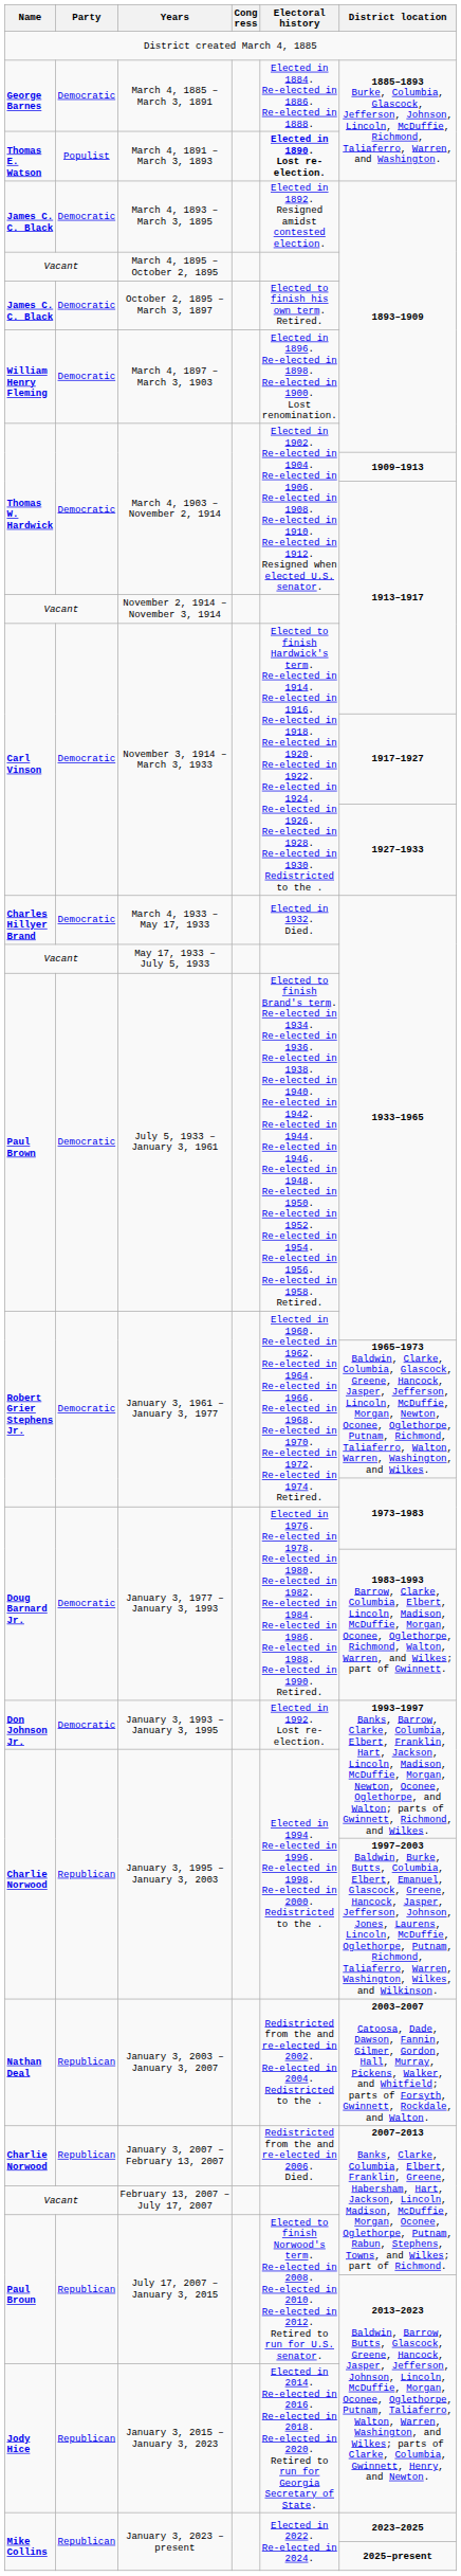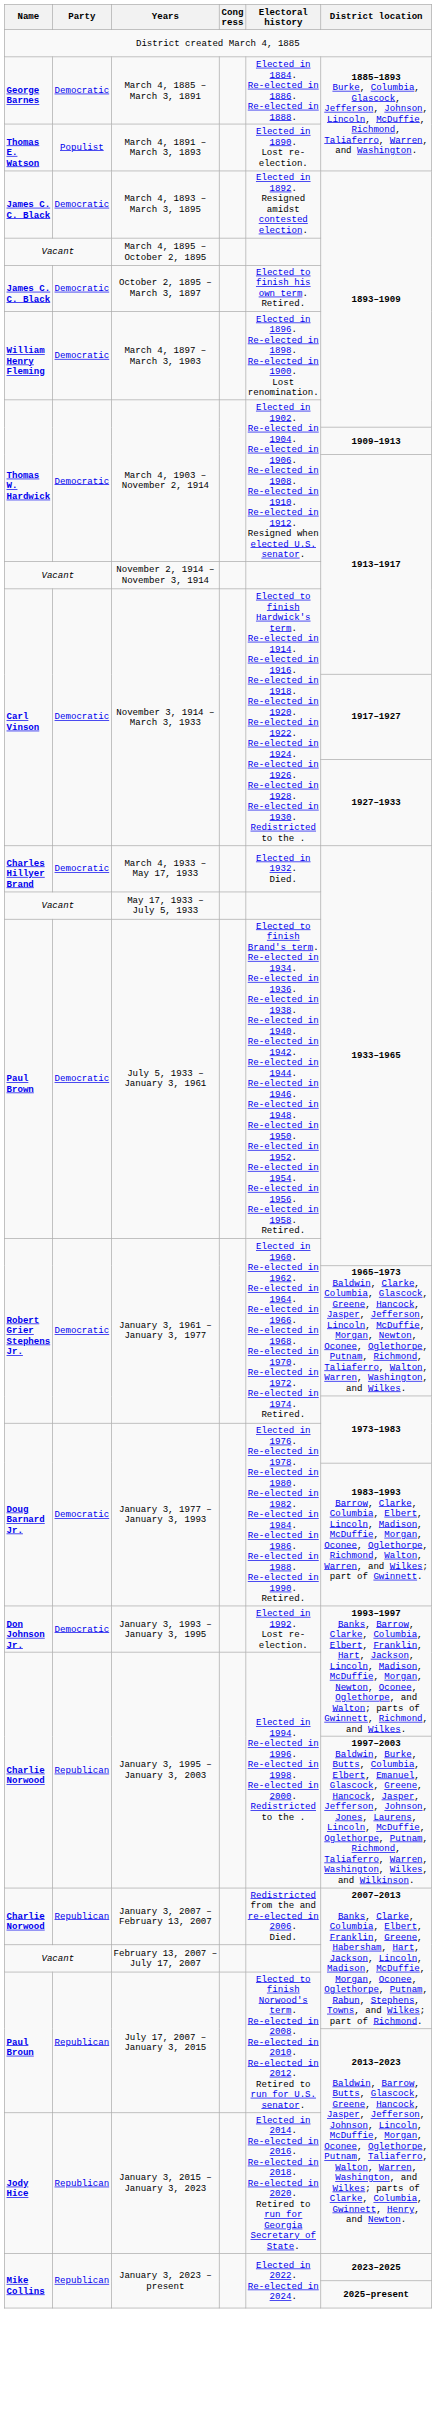 <table class=wikitable style="text-align:center">
 <tr>
 <th>Name</th>
 <th>Party</th>
 <th>Years</th>
 <th>Cong<br>ress</th>
 <th>Electoral history</th>
 <th width=350px>District location</th>
 </tr>
 <tr style="height:3em">
 <td colspan=6>District created March 4, 1885</td>
 </tr>
 <tr style="height:3em">
 <td align=left><br><strong><a href='#'>George Barnes</a></strong><br></td>
 <td><a href='#'>Democratic</a></td>
 <td nowrap>March 4, 1885 –<br>March 3, 1891</td>
 <td></td>
 <td><a href='#'>Elected in 1884</a>.<br><a href='#'>Re-elected in 1886</a>.<br><a href='#'>Re-elected in 1888</a>.<br></td>
 <td rowspan=2><strong>1885–1893</strong><br><a href='#'>Burke</a>, <a href='#'>Columbia</a>, <a href='#'>Glascock</a>, <a href='#'>Jefferson</a>, <a href='#'>Johnson</a>, <a href='#'>Lincoln</a>, <a href='#'>McDuffie</a>, <a href='#'>Richmond</a>, <a href='#'>Taliaferro</a>, <a href='#'>Warren</a>, and <a href='#'>Washington</a>.</td>
 </tr>
 <tr style="height:3em">
 <td align=left><br><strong><a href='#'>Thomas E. Watson</a></strong><br></td>
 <td><a href='#'>Populist</a></td>
 <td nowrap>March 4, 1891 –<br>March 3, 1893</td>
 <td></td>
-<td><strong><a href='#'>Elected in 1890</a>.<br>Lost re-election.</strong></td>
+<td><a href='#'>Elected in 1890</a>.<br>Lost re-election.</td>
 </tr>
 <tr style="height:3em">
 <td align=left><br><strong><a href='#'>James C. C. Black</a></strong><br></td>
 <td><a href='#'>Democratic</a></td>
 <td nowrap>March 4, 1893 –<br>March 3, 1895</td>
 <td></td>
 <td><a href='#'>Elected in 1892</a>.<br>Resigned amidst <a href='#'>contested election</a>.</td>
 <td rowspan=5><strong>1893–1909</strong><br></td>
 </tr>
 <tr style="height:3em">
 <td colspan=2><em>Vacant</em></td>
 <td nowrap>March 4, 1895 –<br>October 2, 1895</td>
 <td></td>
 <td></td>
 </tr>
 <tr style="height:3em">
 <td align=left><br><strong><a href='#'>James C. C. Black</a></strong><br></td>
 <td><a href='#'>Democratic</a></td>
 <td nowrap>October 2, 1895 –<br>March 3, 1897</td>
 <td></td>
 <td><a href='#'>Elected to finish his own term</a>.<br>Retired.</td>
 </tr>
 <tr style="height:3em">
 <td align=left><br><strong><a href='#'>William Henry Fleming</a></strong><br></td>
 <td><a href='#'>Democratic</a></td>
 <td nowrap>March 4, 1897 –<br>March 3, 1903</td>
 <td></td>
 <td><a href='#'>Elected in 1896</a>.<br><a href='#'>Re-elected in 1898</a>.<br><a href='#'>Re-elected in 1900</a>.<br>Lost renomination.</td>
 </tr>
 <tr style="height:3em">
 <td rowspan=3 align=left><br><strong><a href='#'>Thomas W. Hardwick</a></strong><br></td>
 <td rowspan=3 ><a href='#'>Democratic</a></td>
 <td rowspan=3 nowrap>March 4, 1903 –<br>November 2, 1914</td>
 <td rowspan=3></td>
 <td rowspan=3><a href='#'>Elected in 1902</a>.<br><a href='#'>Re-elected in 1904</a>.<br><a href='#'>Re-elected in 1906</a>.<br><a href='#'>Re-elected in 1908</a>.<br><a href='#'>Re-elected in 1910</a>.<br><a href='#'>Re-elected in 1912</a>.<br>Resigned when <a href='#'>elected U.S. senator</a>.</td>
 </tr>
 <tr style="height:3em">
 <td><strong>1909–1913</strong><br></td>
 </tr>
 <tr style="height:3em">
 <td rowspan=3><strong>1913–1917</strong><br></td>
 </tr>
 <tr style="height:3em">
 <td colspan=2><em>Vacant</em></td>
 <td nowrap>November 2, 1914 –<br>November 3, 1914</td>
 <td></td>
 <td></td>
 </tr>
 <tr style="height:3em">
 <td rowspan=3 align=left><br><strong><a href='#'>Carl Vinson</a></strong><br></td>
 <td rowspan=3 ><a href='#'>Democratic</a></td>
 <td rowspan=3 nowrap>November 3, 1914 –<br>March 3, 1933</td>
 <td rowspan=3></td>
 <td rowspan=3><a href='#'>Elected to finish Hardwick's term</a>.<br><a href='#'>Re-elected in 1914</a>.<br><a href='#'>Re-elected in 1916</a>.<br><a href='#'>Re-elected in 1918</a>.<br><a href='#'>Re-elected in 1920</a>.<br><a href='#'>Re-elected in 1922</a>.<br><a href='#'>Re-elected in 1924</a>.<br><a href='#'>Re-elected in 1926</a>.<br><a href='#'>Re-elected in 1928</a>.<br><a href='#'>Re-elected in 1930</a>.<br><a href='#'>Redistricted</a> to the .</td>
 </tr>
 <tr style="height:3em">
 <td><strong>1917–1927</strong><br></td>
 </tr>
 <tr style="height:3em">
 <td><strong>1927–1933</strong><br></td>
 </tr>
 <tr style="height:3em">
 <td align=left><br><strong><a href='#'>Charles Hillyer Brand</a></strong><br></td>
 <td><a href='#'>Democratic</a></td>
 <td nowrap>March 4, 1933 –<br>May 17, 1933</td>
 <td></td>
 <td><a href='#'>Elected in 1932</a>.<br>Died.</td>
 <td rowspan=4><strong>1933–1965</strong><br></td>
 </tr>
 <tr style="height:3em">
 <td colspan=2><em>Vacant</em></td>
 <td nowrap>May 17, 1933 –<br>July 5, 1933</td>
 <td></td>
 <td></td>
 </tr>
 <tr style="height:3em">
 <td align=left><br><strong><a href='#'>Paul Brown</a></strong><br></td>
 <td><a href='#'>Democratic</a></td>
 <td nowrap>July 5, 1933 –<br>January 3, 1961</td>
 <td></td>
 <td><a href='#'>Elected to finish Brand's term</a>.<br><a href='#'>Re-elected in 1934</a>.<br><a href='#'>Re-elected in 1936</a>.<br><a href='#'>Re-elected in 1938</a>.<br><a href='#'>Re-elected in 1940</a>.<br><a href='#'>Re-elected in 1942</a>.<br><a href='#'>Re-elected in 1944</a>.<br><a href='#'>Re-elected in 1946</a>.<br><a href='#'>Re-elected in 1948</a>.<br><a href='#'>Re-elected in 1950</a>.<br><a href='#'>Re-elected in 1952</a>.<br><a href='#'>Re-elected in 1954</a>.<br><a href='#'>Re-elected in 1956</a>.<br><a href='#'>Re-elected in 1958</a>.<br>Retired.</td>
 </tr>
 <tr style="height:3em">
 <td rowspan=3 align=left><br><strong><a href='#'>Robert Grier Stephens Jr.</a></strong><br></td>
 <td rowspan=3 ><a href='#'>Democratic</a></td>
 <td rowspan=3 nowrap>January 3, 1961 –<br>January 3, 1977</td>
 <td rowspan=3></td>
 <td rowspan=3><a href='#'>Elected in 1960</a>.<br><a href='#'>Re-elected in 1962</a>.<br><a href='#'>Re-elected in 1964</a>.<br><a href='#'>Re-elected in 1966</a>.<br><a href='#'>Re-elected in 1968</a>.<br><a href='#'>Re-elected in 1970</a>.<br><a href='#'>Re-elected in 1972</a>.<br><a href='#'>Re-elected in 1974</a>.<br>Retired.</td>
 </tr>
 <tr style="height:3em">
 <td><strong>1965–1973</strong><br><a href='#'>Baldwin</a>, <a href='#'>Clarke</a>, <a href='#'>Columbia</a>, <a href='#'>Glascock</a>, <a href='#'>Greene</a>, <a href='#'>Hancock</a>, <a href='#'>Jasper</a>, <a href='#'>Jefferson</a>, <a href='#'>Lincoln</a>, <a href='#'>McDuffie</a>, <a href='#'>Morgan</a>, <a href='#'>Newton</a>, <a href='#'>Oconee</a>, <a href='#'>Oglethorpe</a>, <a href='#'>Putnam</a>, <a href='#'>Richmond</a>, <a href='#'>Taliaferro</a>, <a href='#'>Walton</a>, <a href='#'>Warren</a>, <a href='#'>Washington</a>, and <a href='#'>Wilkes</a>.</td>
 </tr>
 <tr style="height:3em">
 <td rowspan=2><strong>1973–1983</strong><br></td>
 </tr>
 <tr style="height:3em">
 <td rowspan=2 align=left><br><strong><a href='#'>Doug Barnard Jr.</a></strong><br></td>
 <td rowspan=2 ><a href='#'>Democratic</a></td>
 <td rowspan=2 nowrap>January 3, 1977 –<br>January 3, 1993</td>
 <td rowspan=2></td>
 <td rowspan=2><a href='#'>Elected in 1976</a>.<br><a href='#'>Re-elected in 1978</a>.<br><a href='#'>Re-elected in 1980</a>.<br><a href='#'>Re-elected in 1982</a>.<br><a href='#'>Re-elected in 1984</a>.<br><a href='#'>Re-elected in 1986</a>.<br><a href='#'>Re-elected in 1988</a>.<br><a href='#'>Re-elected in 1990</a>.<br>Retired.</td>
 </tr>
 <tr style="height:3em">
 <td><strong>1983–1993</strong><br><a href='#'>Barrow</a>, <a href='#'>Clarke</a>, <a href='#'>Columbia</a>, <a href='#'>Elbert</a>, <a href='#'>Lincoln</a>, <a href='#'>Madison</a>, <a href='#'>McDuffie</a>, <a href='#'>Morgan</a>, <a href='#'>Oconee</a>, <a href='#'>Oglethorpe</a>, <a href='#'>Richmond</a>, <a href='#'>Walton</a>, <a href='#'>Warren</a>, and <a href='#'>Wilkes</a>; part of <a href='#'>Gwinnett</a>.</td>
 </tr>
 <tr style="height:3em">
 <td align=left><br><strong><a href='#'>Don Johnson Jr.</a></strong><br></td>
 <td><a href='#'>Democratic</a></td>
 <td nowrap>January 3, 1993 –<br>January 3, 1995</td>
 <td></td>
 <td><a href='#'>Elected in 1992</a>.<br>Lost re-election.</td>
 <td rowspan=2><strong>1993–1997</strong><br><a href='#'>Banks</a>, <a href='#'>Barrow</a>, <a href='#'>Clarke</a>, <a href='#'>Columbia</a>, <a href='#'>Elbert</a>, <a href='#'>Franklin</a>, <a href='#'>Hart</a>, <a href='#'>Jackson</a>, <a href='#'>Lincoln</a>, <a href='#'>Madison</a>, <a href='#'>McDuffie</a>, <a href='#'>Morgan</a>, <a href='#'>Newton</a>, <a href='#'>Oconee</a>, <a href='#'>Oglethorpe</a>, and <a href='#'>Walton</a>; parts of <a href='#'>Gwinnett</a>, <a href='#'>Richmond</a>, and <a href='#'>Wilkes</a>.</td>
 </tr>
 <tr style="height:3em">
 <td rowspan=2 align=left><br><strong><a href='#'>Charlie Norwood</a></strong><br></td>
 <td rowspan=2 ><a href='#'>Republican</a></td>
 <td rowspan=2 nowrap>January 3, 1995 –<br>January 3, 2003</td>
 <td rowspan=2></td>
 <td rowspan=2><a href='#'>Elected in 1994</a>.<br><a href='#'>Re-elected in 1996</a>.<br><a href='#'>Re-elected in 1998</a>.<br><a href='#'>Re-elected in 2000</a>.<br><a href='#'>Redistricted</a> to the .</td>
 </tr>
 <tr style="height:3em">
 <td><strong>1997–2003</strong><br><a href='#'>Baldwin</a>, <a href='#'>Burke</a>, <a href='#'>Butts</a>, <a href='#'>Columbia</a>, <a href='#'>Elbert</a>, <a href='#'>Emanuel</a>, <a href='#'>Glascock</a>, <a href='#'>Greene</a>, <a href='#'>Hancock</a>, <a href='#'>Jasper</a>, <a href='#'>Jefferson</a>, <a href='#'>Johnson</a>, <a href='#'>Jones</a>, <a href='#'>Laurens</a>, <a href='#'>Lincoln</a>, <a href='#'>McDuffie</a>, <a href='#'>Oglethorpe</a>, <a href='#'>Putnam</a>, <a href='#'>Richmond</a>, <a href='#'>Taliaferro</a>, <a href='#'>Warren</a>, <a href='#'>Washington</a>, <a href='#'>Wilkes</a>, and <a href='#'>Wilkinson</a>.</td>
 </tr>
 <tr style="height:3em">
-<td align=left><br><strong><a href='#'>Nathan Deal</a></strong><br></td>
-<td><a href='#'>Republican</a></td>
-<td nowrap>January 3, 2003 –<br>January 3, 2007</td>
-<td></td>
-<td><a href='#'>Redistricted</a> from the  and <a href='#'>re-elected in 2002</a>.<br><a href='#'>Re-elected in 2004</a>.<br><a href='#'>Redistricted</a> to the .</td>
-<td><strong>2003–2007</strong><br><br><a href='#'>Catoosa</a>, <a href='#'>Dade</a>, <a href='#'>Dawson</a>, <a href='#'>Fannin</a>, <a href='#'>Gilmer</a>, <a href='#'>Gordon</a>, <a href='#'>Hall</a>, <a href='#'>Murray</a>, <a href='#'>Pickens</a>, <a href='#'>Walker</a>, and <a href='#'>Whitfield</a>; parts of <a href='#'>Forsyth</a>, <a href='#'>Gwinnett</a>, <a href='#'>Rockdale</a>, and <a href='#'>Walton</a>.</td>
-</tr>
-<tr style="height:3em">
 <td align=left><br><strong><a href='#'>Charlie Norwood</a></strong><br></td>
 <td><a href='#'>Republican</a></td>
 <td nowrap>January 3, 2007 –<br>February 13, 2007</td>
 <td></td>
 <td><a href='#'>Redistricted</a> from the  and <a href='#'>re-elected in 2006</a>.<br>Died.</td>
 <td rowspan=3><strong>2007–2013</strong><br><br><a href='#'>Banks</a>, <a href='#'>Clarke</a>, <a href='#'>Columbia</a>, <a href='#'>Elbert</a>, <a href='#'>Franklin</a>, <a href='#'>Greene</a>, <a href='#'>Habersham</a>, <a href='#'>Hart</a>, <a href='#'>Jackson</a>, <a href='#'>Lincoln</a>, <a href='#'>Madison</a>, <a href='#'>McDuffie</a>, <a href='#'>Morgan</a>, <a href='#'>Oconee</a>, <a href='#'>Oglethorpe</a>, <a href='#'>Putnam</a>, <a href='#'>Rabun</a>, <a href='#'>Stephens</a>, <a href='#'>Towns</a>, and <a href='#'>Wilkes</a>; part of <a href='#'>Richmond</a>.</td>
 </tr>
 <tr style="height:3em">
 <td colspan=2><em>Vacant</em></td>
 <td nowrap>February 13, 2007 –<br>July 17, 2007</td>
 <td></td>
 <td></td>
 </tr>
 <tr style="height:3em">
 <td rowspan=2 align=left><br><strong><a href='#'>Paul Broun</a></strong><br></td>
 <td rowspan=2 ><a href='#'>Republican</a></td>
 <td rowspan=2 nowrap>July 17, 2007 –<br>January 3, 2015</td>
 <td rowspan=2></td>
 <td rowspan=2><a href='#'>Elected to finish Norwood's term</a>.<br><a href='#'>Re-elected in 2008</a>.<br><a href='#'>Re-elected in 2010</a>.<br><a href='#'>Re-elected in 2012</a>.<br>Retired to <a href='#'>run for U.S. senator</a>.</td>
 </tr>
 <tr style="height:3em">
 <td rowspan=2><strong>2013–2023</strong><br><br><a href='#'>Baldwin</a>, <a href='#'>Barrow</a>, <a href='#'>Butts</a>, <a href='#'>Glascock</a>, <a href='#'>Greene</a>, <a href='#'>Hancock</a>, <a href='#'>Jasper</a>, <a href='#'>Jefferson</a>, <a href='#'>Johnson</a>, <a href='#'>Lincoln</a>, <a href='#'>McDuffie</a>, <a href='#'>Morgan</a>, <a href='#'>Oconee</a>, <a href='#'>Oglethorpe</a>, <a href='#'>Putnam</a>, <a href='#'>Taliaferro</a>, <a href='#'>Walton</a>, <a href='#'>Warren</a>, <a href='#'>Washington</a>, and <a href='#'>Wilkes</a>; parts of <a href='#'>Clarke</a>, <a href='#'>Columbia</a>, <a href='#'>Gwinnett</a>, <a href='#'>Henry</a>, and <a href='#'>Newton</a>.</td>
 </tr>
 <tr style="height:3em">
 <td align=left><br><strong><a href='#'>Jody Hice</a></strong><br></td>
 <td><a href='#'>Republican</a></td>
 <td nowrap>January 3, 2015 –<br>January 3, 2023</td>
 <td></td>
 <td><a href='#'>Elected in 2014</a>.<br><a href='#'>Re-elected in 2016</a>.<br><a href='#'>Re-elected in 2018</a>.<br><a href='#'>Re-elected in 2020</a>.<br>Retired to <a href='#'>run for Georgia Secretary of State</a>.</td>
 </tr>
 <tr style="height:3em">
 <td rowspan=2 align=left> <br><strong><a href='#'>Mike Collins</a></strong><br></td>
 <td rowspan=2 ><a href='#'>Republican</a></td>
 <td rowspan=2 nowrap>January 3, 2023 –<br>present</td>
 <td rowspan=2></td>
 <td rowspan=2><a href='#'>Elected in 2022</a>.<br><a href='#'>Re-elected in 2024</a>.</td>
 <td><strong>2023–2025</strong><br></td>
 </tr>
 <tr style="height:3em">
 <td><strong>2025–present</strong><br></td>
 </tr>
 </table>
